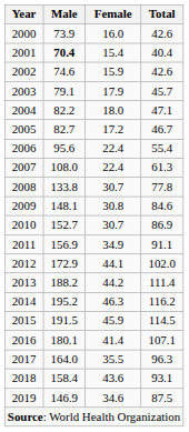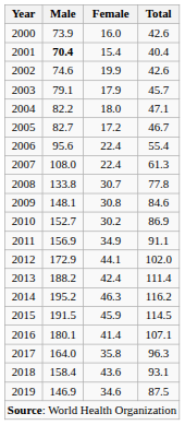 <table class="wikitable mw-collapsible" style="text-align:center;">
 <tr>
 <th>Year</th>
 <th>Male</th>
 <th>Female</th>
 <th>Total</th>
 </tr>
 <tr>
 <td>2000</td>
 <td>73.9</td>
 <td>16.0</td>
 <td>42.6</td>
 </tr>
 <tr>
 <td>2001</td>
 <td><strong>70.4</strong></td>
 <td>15.4</td>
 <td>40.4</td>
 </tr>
 <tr>
 <td>2002</td>
 <td>74.6</td>
-<td>15.9</td>
+<td>19.9</td>
 <td>42.6</td>
 </tr>
 <tr>
 <td>2003</td>
 <td>79.1</td>
 <td>17.9</td>
 <td>45.7</td>
 </tr>
 <tr>
 <td>2004</td>
 <td>82.2</td>
 <td>18.0</td>
 <td>47.1</td>
 </tr>
 <tr>
 <td>2005</td>
 <td>82.7</td>
 <td>17.2</td>
 <td>46.7</td>
 </tr>
 <tr>
 <td>2006</td>
 <td>95.6</td>
 <td>22.4</td>
 <td>55.4</td>
 </tr>
 <tr>
 <td>2007</td>
 <td>108.0</td>
 <td>22.4</td>
 <td>61.3</td>
 </tr>
 <tr>
 <td>2008</td>
 <td>133.8</td>
 <td>30.7</td>
 <td>77.8</td>
 </tr>
 <tr>
 <td>2009</td>
 <td>148.1</td>
 <td>30.8</td>
 <td>84.6</td>
 </tr>
 <tr>
 <td>2010</td>
 <td>152.7</td>
-<td>30.7</td>
+<td>30.2</td>
 <td>86.9</td>
 </tr>
 <tr>
 <td>2011</td>
 <td>156.9</td>
 <td>34.9</td>
 <td>91.1</td>
 </tr>
 <tr>
 <td>2012</td>
 <td>172.9</td>
 <td>44.1</td>
 <td>102.0</td>
 </tr>
 <tr>
 <td>2013</td>
 <td>188.2</td>
-<td>44.2</td>
+<td>42.4</td>
 <td>111.4</td>
 </tr>
 <tr>
 <td>2014</td>
 <td>195.2</td>
 <td>46.3</td>
 <td>116.2</td>
 </tr>
 <tr>
 <td>2015</td>
 <td>191.5</td>
 <td>45.9</td>
 <td>114.5</td>
 </tr>
 <tr>
 <td>2016</td>
 <td>180.1</td>
 <td>41.4</td>
 <td>107.1</td>
 </tr>
 <tr>
 <td>2017</td>
 <td>164.0</td>
-<td>35.5</td>
+<td>35.8</td>
 <td>96.3</td>
 </tr>
 <tr>
 <td>2018</td>
 <td>158.4</td>
 <td>43.6</td>
 <td>93.1</td>
 </tr>
 <tr>
 <td>2019</td>
 <td>146.9</td>
 <td>34.6</td>
 <td>87.5</td>
 </tr>
 <tr>
 <td colspan="11"><strong>Source</strong>:  World Health Organization</td>
 </tr>
 </table>
